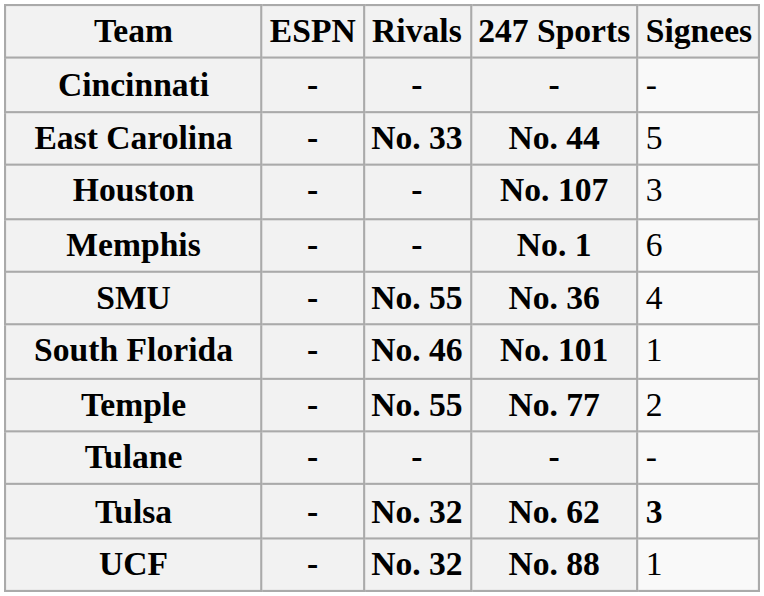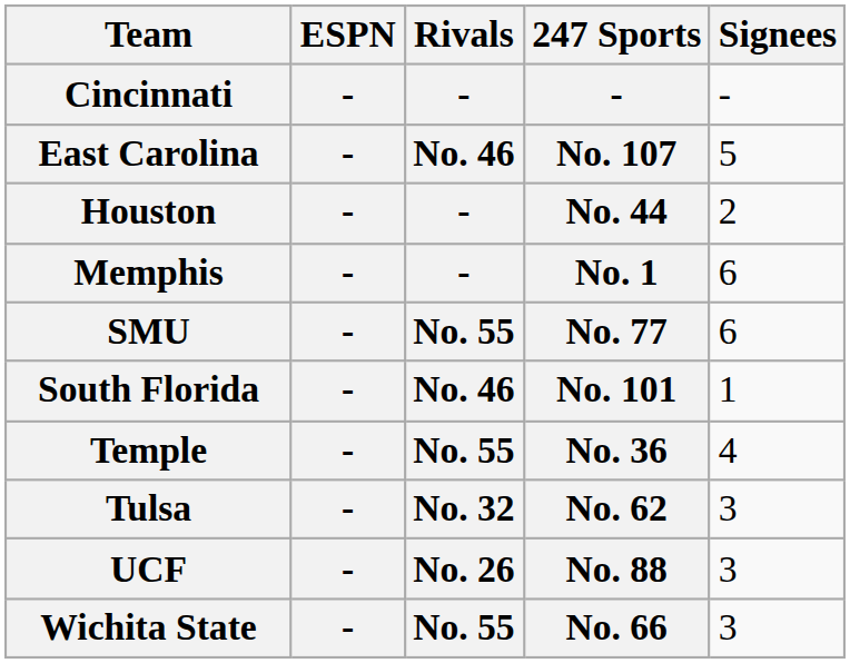 <table class="wikitable">
 <tr>
 <th width="115">Team</th>
 <th>ESPN</th>
 <th>Rivals</th>
 <th>247 Sports</th>
 <th>Signees</th>
 </tr>
 <tr>
 <th style=>Cincinnati</th>
 <th>-</th>
 <th>-</th>
 <th>-</th>
 <td>-</td>
 </tr>
 <tr>
 <th style=>East Carolina</th>
 <th>-</th>
-<th>No. 33</th>
-<th>No. 44</th>
+<th>No. 46</th>
+<th>No. 107</th>
 <td>5</td>
 </tr>
 <tr>
 <th style=>Houston</th>
 <th>-</th>
 <th>-</th>
-<th>No. 107</th>
-<td>3</td>
+<th>No. 44</th>
+<td>2</td>
 </tr>
 <tr>
 <th style=>Memphis</th>
 <th>-</th>
 <th>-</th>
 <th>No. 1</th>
 <td>6</td>
 </tr>
 <tr>
 <th style=>SMU</th>
 <th>-</th>
 <th>No. 55</th>
-<th>No. 36</th>
-<td>4</td>
+<th>No. 77</th>
+<td>6</td>
 </tr>
 <tr>
 <th style=>South Florida</th>
 <th>-</th>
 <th>No. 46</th>
 <th>No. 101</th>
 <td>1</td>
 </tr>
 <tr>
 <th style=>Temple</th>
 <th>-</th>
 <th>No. 55</th>
-<th>No. 77</th>
-<td>2</td>
-</tr>
-<tr>
-<th style=>Tulane</th>
-<th>-</th>
-<th>-</th>
-<th>-</th>
-<td>-</td>
+<th>No. 36</th>
+<td>4</td>
 </tr>
 <tr>
 <th style=>Tulsa</th>
 <th>-</th>
 <th>No. 32</th>
 <th>No. 62</th>
-<td><strong>3</strong></td>
+<td>3</td>
 </tr>
 <tr>
 <th style=>UCF</th>
 <th>-</th>
-<th>No. 32</th>
+<th>No. 26</th>
 <th>No. 88</th>
-<td>1</td>
+<td>3</td>
+</tr>
+<tr>
+<th style=>Wichita State</th>
+<th>-</th>
+<th>No. 55</th>
+<th>No. 66</th>
+<td>3</td>
 </tr>
 </table>
